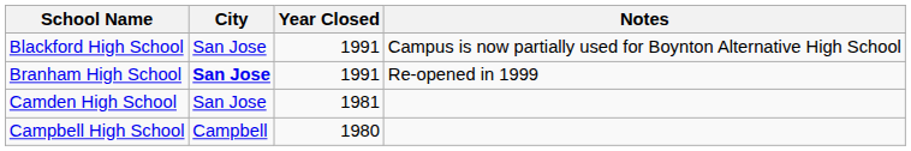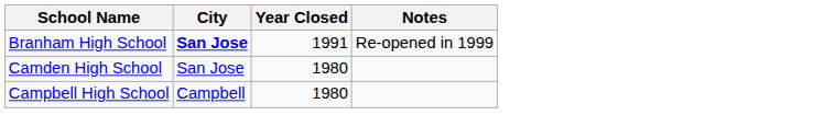 <table class="wikitable">
 <tr>
 <th>School Name</th>
 <th>City</th>
 <th>Year Closed</th>
 <th>Notes</th>
-</tr>
-<tr>
-<td><a href='#'>Blackford High School</a></td>
-<td><a href='#'>San Jose</a></td>
-<td align="right">1991</td>
-<td>Campus is now partially used for Boynton Alternative High School</td>
 </tr>
 <tr>
 <td><a href='#'>Branham High School</a></td>
 <td><strong><a href='#'>San Jose</a></strong></td>
 <td align="right">1991</td>
 <td>Re-opened in 1999</td>
 </tr>
 <tr>
 <td><a href='#'>Camden High School</a></td>
 <td><a href='#'>San Jose</a></td>
-<td align="right">1981</td>
+<td align="right">1980</td>
 <td></td>
 </tr>
 <tr>
 <td><a href='#'>Campbell High School</a></td>
 <td><a href='#'>Campbell</a></td>
 <td align="right">1980</td>
 <td></td>
 </tr>
 </table>
